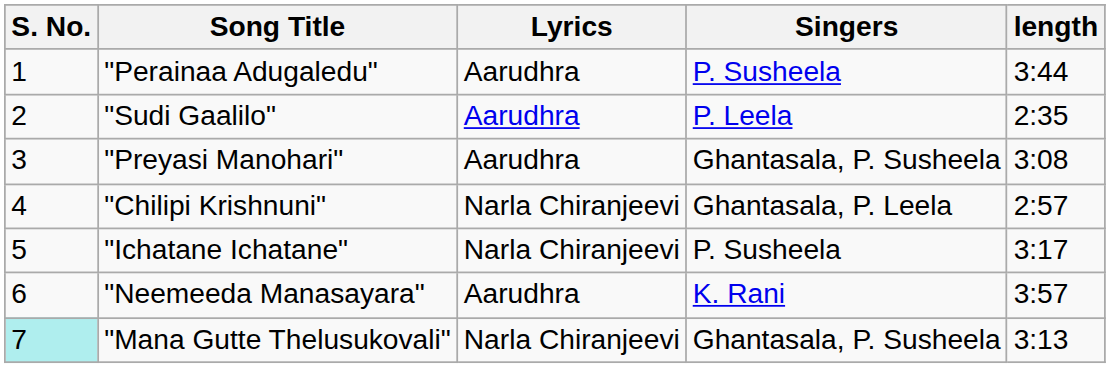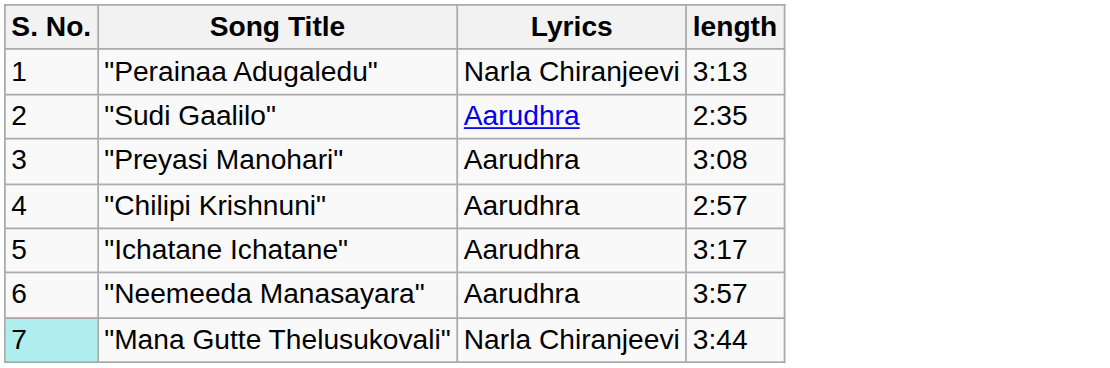 <table class="wikitable">
 <tr>
 <th>S. No.</th>
 <th>Song Title</th>
 <th>Lyrics</th>
-<th>Singers</th>
 <th>length</th>
 </tr>
 <tr>
 <td>1</td>
 <td>"Perainaa Adugaledu"</td>
-<td>Aarudhra</td>
-<td><a href='#'>P. Susheela</a></td>
-<td>3:44</td>
+<td>Narla Chiranjeevi</td>
+<td>3:13</td>
 </tr>
 <tr>
 <td>2</td>
 <td>"Sudi Gaalilo"</td>
 <td><a href='#'>Aarudhra</a></td>
-<td><a href='#'>P. Leela</a></td>
 <td>2:35</td>
 </tr>
 <tr>
 <td>3</td>
 <td>"Preyasi Manohari"</td>
 <td>Aarudhra</td>
-<td>Ghantasala, P. Susheela</td>
 <td>3:08</td>
 </tr>
 <tr>
 <td>4</td>
 <td>"Chilipi Krishnuni"</td>
-<td>Narla Chiranjeevi</td>
-<td>Ghantasala, P. Leela</td>
+<td>Aarudhra</td>
 <td>2:57</td>
 </tr>
 <tr>
 <td>5</td>
 <td>"Ichatane Ichatane"</td>
-<td>Narla Chiranjeevi</td>
-<td>P. Susheela</td>
+<td>Aarudhra</td>
 <td>3:17</td>
 </tr>
 <tr>
 <td>6</td>
 <td>"Neemeeda Manasayara"</td>
 <td>Aarudhra</td>
-<td><a href='#'>K. Rani</a></td>
 <td>3:57</td>
 </tr>
 <tr>
 <td style="background: paleturquoise;">7</td>
 <td>"Mana Gutte Thelusukovali"</td>
 <td>Narla Chiranjeevi</td>
-<td>Ghantasala, P. Susheela</td>
-<td>3:13</td>
+<td>3:44</td>
 </tr>
 </table>
